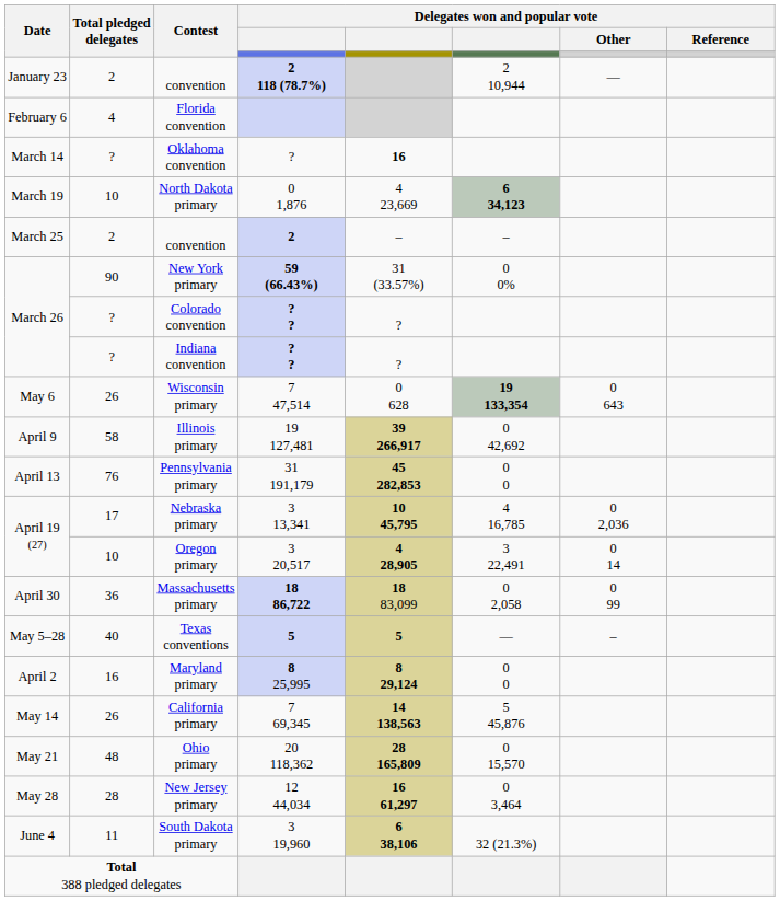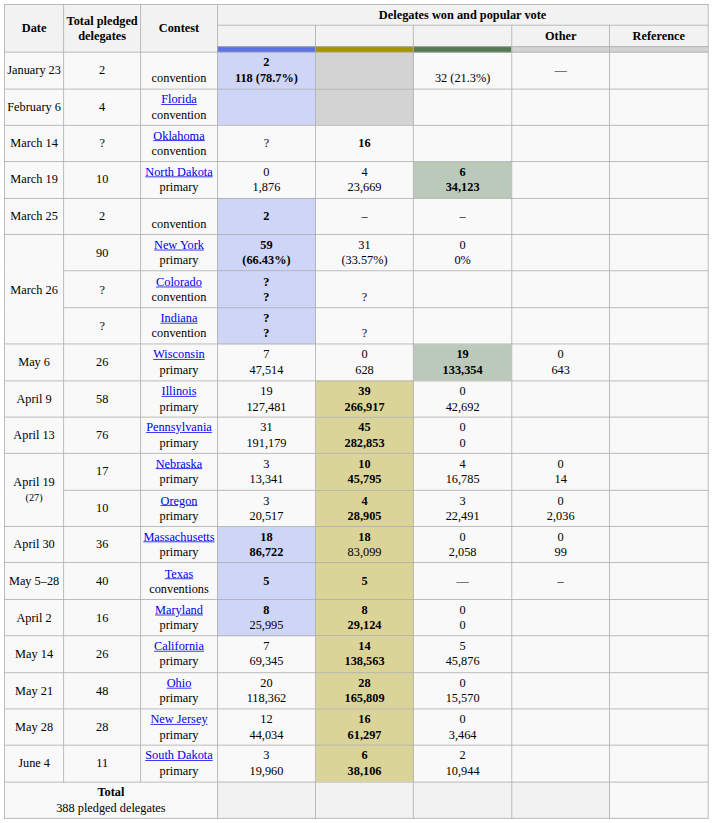 <table class="wikitable" style="text-align:center;font-size:100%;line-height:20px">
 <tr>
 <th rowspan=3>Date<br></th>
 <th rowspan=3>Total pledged<br>delegates</th>
 <th rowspan=3>Contest<br></th>
 <th colspan=9>Delegates won and popular vote</th>
 </tr>
 <tr>
 <th style="width:120px;"></th>
 <th style="width:120px;"></th>
 <th style="width:120px;"></th>
 <th style="width:120px;">Other</th>
 <th style="width:120px;">Reference</th>
 </tr>
 <tr>
 <th style="background:#5d73e5;"></th>
 <th style="background:#a59400;"></th>
 <th style="background:#567953;"></th>
 <th style="background:lightgrey;"></th>
 <th style="background:lightgrey;"></th>
 </tr>
 <tr>
 <td>January 23</td>
 <td>2</td>
 <td><br>convention</td>
 <td style="background:#ced5f7"><strong>2<br>118 (78.7%)</strong></td>
 <td style="background:lightgrey;"></td>
-<td>2<br>10,944</td>
+<td><br>32 (21.3%)</td>
 <td>—</td>
 <td></td>
 </tr>
 <tr>
 <td>February 6</td>
 <td>4</td>
 <td><a href='#'>Florida</a><br>convention</td>
 <td style="background:#ced5f7"><strong></strong></td>
 <td style="background:lightgrey;"></td>
 <td></td>
 <td></td>
 <td></td>
 </tr>
 <tr>
 <td>March 14</td>
 <td>?</td>
 <td><a href='#'>Oklahoma</a><br>convention</td>
 <td>?</td>
 <td><strong>16</strong></td>
 <td></td>
 <td></td>
 <td></td>
 </tr>
 <tr>
 <td>March 19</td>
 <td>10</td>
 <td><a href='#'>North Dakota</a><br>primary</td>
 <td>0<br>1,876</td>
 <td>4<br>23,669</td>
 <td style="background:#bbc9ba"><strong>6</strong><br><strong>34,123</strong></td>
 <td></td>
 <td></td>
 </tr>
 <tr>
 <td>March 25</td>
 <td>2</td>
 <td><br>convention</td>
 <td style="background:#ced5f7"><strong>2</strong></td>
 <td>–</td>
 <td>–</td>
 <td></td>
 <td></td>
 </tr>
 <tr>
 <td rowspan="3">March 26</td>
 <td>90</td>
 <td><a href='#'>New York</a><br>primary</td>
 <td style="background:#ced5f7"><strong>59</strong><br><strong>(66.43%)</strong></td>
 <td>31<br>(33.57%)</td>
 <td>0<br>0%</td>
 <td></td>
 <td></td>
 </tr>
 <tr>
 <td>?</td>
 <td><a href='#'>Colorado</a><br>convention</td>
 <td style="background:#ced5f7"><strong>?</strong><br><strong>?</strong></td>
 <td><br>?</td>
 <td></td>
 <td></td>
 <td></td>
 </tr>
 <tr>
 <td>?</td>
 <td><a href='#'>Indiana</a><br>convention</td>
 <td style="background:#ced5f7"><strong>?</strong><br><strong>?</strong></td>
 <td><br>?</td>
 <td></td>
 <td></td>
 <td></td>
 </tr>
 <tr>
 <td>May 6</td>
 <td>26</td>
 <td><a href='#'>Wisconsin</a><br>primary</td>
 <td>7<br>47,514</td>
 <td>0<br>628</td>
 <td style="background:#bbc9ba"><strong>19</strong><br><strong>133,354</strong></td>
 <td>0<br>643</td>
 <td></td>
 </tr>
 <tr>
 <td>April 9</td>
 <td>58</td>
 <td><a href='#'>Illinois</a><br>primary</td>
 <td>19<br>127,481</td>
 <td style="background:#dbd499"><strong>39</strong><br><strong>266,917</strong></td>
 <td>0<br>42,692</td>
 <td></td>
 <td></td>
 </tr>
 <tr>
 <td>April 13</td>
 <td>76</td>
 <td><a href='#'>Pennsylvania</a><br>primary</td>
 <td>31<br>191,179</td>
 <td style="background:#dbd499"><strong>45</strong><br><strong>282,853</strong></td>
 <td>0<br>0</td>
 <td></td>
 <td></td>
 </tr>
 <tr>
 <td rowspan=2>April 19<br><small>(27)</small></td>
 <td>17</td>
 <td><a href='#'>Nebraska</a><br>primary</td>
 <td>3<br>13,341</td>
 <td style="background:#dbd499"><strong>10</strong><br><strong>45,795</strong></td>
 <td>4<br>16,785</td>
-<td>0<br>2,036</td>
+<td>0<br>14</td>
 <td></td>
 </tr>
 <tr>
 <td>10</td>
 <td><a href='#'>Oregon</a><br>primary</td>
 <td>3<br>20,517</td>
 <td style="background:#dbd499"><strong>4</strong><br><strong>28,905</strong></td>
 <td>3<br>22,491</td>
-<td>0<br>14</td>
+<td>0<br>2,036</td>
 <td></td>
 </tr>
 <tr>
 <td>April 30</td>
 <td>36</td>
 <td><a href='#'>Massachusetts</a><br>primary</td>
 <td style="background:#ced5f7"><strong>18</strong><br><strong>86,722</strong></td>
 <td style="background:#dbd499"><strong>18</strong><br>83,099</td>
 <td>0<br>2,058</td>
 <td>0<br>99</td>
 <td></td>
 </tr>
 <tr>
 <td>May 5–28</td>
 <td>40</td>
 <td><a href='#'>Texas</a><br>conventions</td>
 <td style="background:#ced5f7"><strong>5</strong></td>
 <td style="background:#dbd499"><strong>5</strong></td>
 <td>—</td>
 <td>–</td>
 <td></td>
 </tr>
 <tr>
 <td>April 2</td>
 <td>16</td>
 <td><a href='#'>Maryland</a><br>primary</td>
 <td style="background:#ced5f7"><strong>8</strong><br>25,995</td>
 <td style="background:#dbd499"><strong>8</strong><br><strong>29,124</strong></td>
 <td>0<br>0</td>
 <td></td>
 <td></td>
 </tr>
 <tr>
 <td>May 14</td>
 <td>26</td>
 <td><a href='#'>California</a><br>primary</td>
 <td>7<br>69,345</td>
 <td style="background:#dbd499"><strong>14</strong><br><strong>138,563</strong></td>
 <td>5<br>45,876</td>
 <td></td>
 <td></td>
 </tr>
 <tr>
 <td>May 21</td>
 <td>48</td>
 <td><a href='#'>Ohio</a><br>primary</td>
 <td>20<br>118,362</td>
 <td style="background:#dbd499"><strong>28</strong><br><strong>165,809</strong></td>
 <td>0<br>15,570</td>
 <td></td>
 <td></td>
 </tr>
 <tr>
 <td>May 28</td>
 <td>28</td>
 <td><a href='#'>New Jersey</a><br>primary</td>
 <td>12<br>44,034</td>
 <td style="background:#dbd499"><strong>16</strong><br><strong>61,297</strong></td>
 <td>0<br>3,464</td>
 <td></td>
 <td></td>
 </tr>
 <tr>
 <td>June 4</td>
 <td>11</td>
 <td><a href='#'>South Dakota</a><br>primary</td>
 <td>3<br>19,960</td>
 <td style="background:#dbd499"><strong>6</strong><br><strong>38,106</strong></td>
-<td><br>32 (21.3%)</td>
+<td>2<br>10,944</td>
 <td></td>
 <td></td>
 </tr>
 <tr>
 <td colspan="3"><strong>Total</strong><br>388 pledged delegates<br></td>
 <th></th>
 <th></th>
 <th></th>
 <th></th>
 </tr>
 </table>
